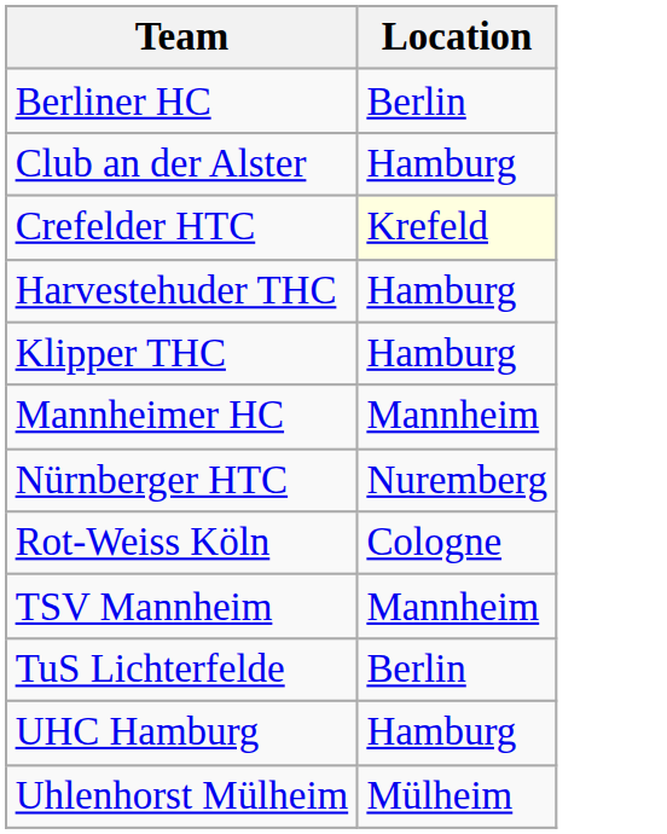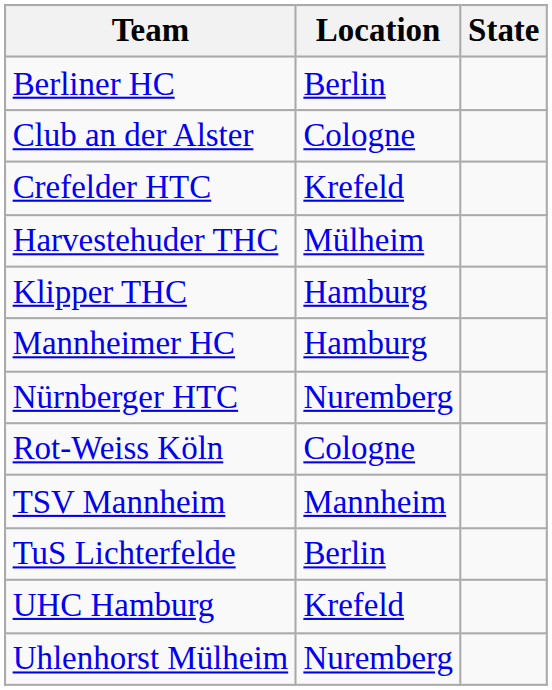 <table class="wikitable sortable">
 <tr>
 <th>Team</th>
 <th>Location</th>
+<th>State</th>
 </tr>
 <tr>
 <td><a href='#'>Berliner HC</a></td>
 <td><a href='#'>Berlin</a></td>
+<td></td>
 </tr>
 <tr>
 <td><a href='#'>Club an der Alster</a></td>
-<td><a href='#'>Hamburg</a></td>
+<td><a href='#'>Cologne</a></td>
+<td></td>
 </tr>
 <tr>
 <td><a href='#'>Crefelder HTC</a></td>
-<td style="background: lightyellow;"><a href='#'>Krefeld</a></td>
+<td><a href='#'>Krefeld</a></td>
+<td></td>
 </tr>
 <tr>
 <td><a href='#'>Harvestehuder THC</a></td>
-<td><a href='#'>Hamburg</a></td>
+<td><a href='#'>Mülheim</a></td>
+<td></td>
 </tr>
 <tr>
 <td><a href='#'>Klipper THC</a></td>
 <td><a href='#'>Hamburg</a></td>
+<td></td>
 </tr>
 <tr>
 <td><a href='#'>Mannheimer HC</a></td>
-<td><a href='#'>Mannheim</a></td>
+<td><a href='#'>Hamburg</a></td>
+<td></td>
 </tr>
 <tr>
 <td><a href='#'>Nürnberger HTC</a></td>
 <td><a href='#'>Nuremberg</a></td>
+<td></td>
 </tr>
 <tr>
 <td><a href='#'>Rot-Weiss Köln</a></td>
 <td><a href='#'>Cologne</a></td>
+<td></td>
 </tr>
 <tr>
 <td><a href='#'>TSV Mannheim</a></td>
 <td><a href='#'>Mannheim</a></td>
+<td></td>
 </tr>
 <tr>
 <td><a href='#'>TuS Lichterfelde</a></td>
 <td><a href='#'>Berlin</a></td>
+<td></td>
 </tr>
 <tr>
 <td><a href='#'>UHC Hamburg</a></td>
-<td><a href='#'>Hamburg</a></td>
+<td><a href='#'>Krefeld</a></td>
+<td></td>
 </tr>
 <tr>
 <td><a href='#'>Uhlenhorst Mülheim</a></td>
-<td><a href='#'>Mülheim</a></td>
+<td><a href='#'>Nuremberg</a></td>
+<td></td>
 </tr>
 </table>
